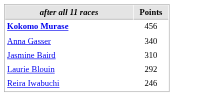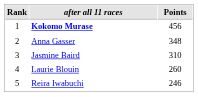 <table cellspacing="1" cellpadding="3" style="border:1px solid #aaa; font-size:86%;">
 <tr style="background:#e4e4e4;">
+<th style="border-bottom:1px solid #aaa; width:10px;">Rank</th>
 <th style="border-bottom:1px solid #aaa; width:200px;"><em>after all 11 races</em></th>
 <th style="border-bottom:1px solid #aaa; width:50px;">Points</th>
 </tr>
 <tr>
+<td align=center>1</td>
 <td><strong> <a href='#'>Kokomo Murase</a></strong></td>
 <td align=center>456</td>
 </tr>
 <tr>
+<td align=center>2</td>
 <td> <a href='#'>Anna Gasser</a></td>
-<td align=center>340</td>
+<td align=center>348</td>
 </tr>
 <tr>
+<td align=center>3</td>
 <td> <a href='#'>Jasmine Baird</a></td>
 <td align=center>310</td>
 </tr>
 <tr>
+<td align=center>4</td>
 <td> <a href='#'>Laurie Blouin</a></td>
-<td align=center>292</td>
+<td align=center>260</td>
 </tr>
 <tr>
+<td align=center>5</td>
 <td> <a href='#'>Reira Iwabuchi</a></td>
 <td align=center>246</td>
 </tr>
 </table>
